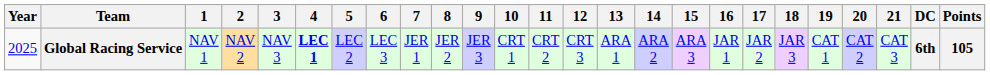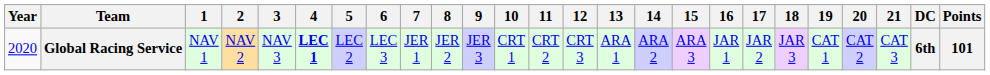 <table class="wikitable" style="text-align:center; font-size:85%">
 <tr>
 <th>Year</th>
 <th>Team</th>
 <th>1</th>
 <th>2</th>
 <th>3</th>
 <th>4</th>
 <th>5</th>
 <th>6</th>
 <th>7</th>
 <th>8</th>
 <th>9</th>
 <th>10</th>
 <th>11</th>
 <th>12</th>
 <th>13</th>
 <th>14</th>
 <th>15</th>
 <th>16</th>
 <th>17</th>
 <th>18</th>
 <th>19</th>
 <th>20</th>
 <th>21</th>
 <th>DC</th>
 <th>Points</th>
 </tr>
 <tr>
-<td><a href='#'>2025</a></td>
+<td><a href='#'>2020</a></td>
 <th nowrap>Global Racing Service</th>
 <td style="background:#DFFFDF;"><a href='#'>NAV<br>1</a><br></td>
 <td style="background:#FFDF9F;"><a href='#'>NAV<br>2</a><br></td>
 <td style="background:#DFFFDF;"><a href='#'>NAV<br>3</a><br></td>
 <td style="background:#DFFFDF;"><strong><a href='#'>LEC<br>1</a><br></strong></td>
 <td style="background:#CFCFFF;"><a href='#'>LEC<br>2</a><br></td>
 <td style="background:#DFFFDF;"><a href='#'>LEC<br>3</a><br></td>
 <td style="background:#DFFFDF;"><a href='#'>JER<br>1</a><br></td>
 <td style="background:#DFFFDF;"><a href='#'>JER<br>2</a><br></td>
 <td style="background:#CFCFFF;"><a href='#'>JER<br>3</a><br></td>
 <td style="background:#DFFFDF;"><a href='#'>CRT<br>1</a><br></td>
 <td style="background:#DFFFDF;"><a href='#'>CRT<br>2</a><br></td>
 <td style="background:#DFFFDF;"><a href='#'>CRT<br>3</a><br></td>
 <td style="background:#DFFFDF;"><a href='#'>ARA<br>1</a><br></td>
 <td style="background:#CFCFFF;"><a href='#'>ARA<br>2</a><br></td>
 <td style="background:#EFCFFF;"><a href='#'>ARA<br>3</a><br></td>
 <td style="background:#DFFFDF;"><a href='#'>JAR<br>1</a><br></td>
 <td style="background:#DFFFDF;"><a href='#'>JAR<br>2</a><br></td>
 <td style="background:#EFCFFF;"><a href='#'>JAR<br>3</a><br></td>
 <td style="background:#DFFFDF;"><a href='#'>CAT<br>1</a><br></td>
 <td style="background:#CFCFFF;"><a href='#'>CAT<br>2</a><br></td>
 <td style="background:#DFFFDF;"><a href='#'>CAT<br>3</a><br></td>
 <th>6th</th>
-<th>105</th>
+<th>101</th>
 </tr>
 </table>
